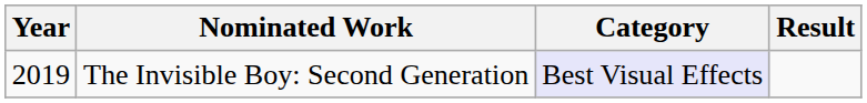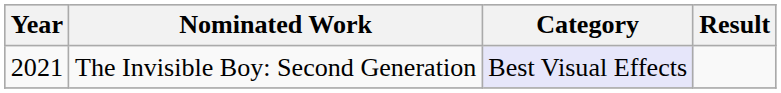 <table class="wikitable">
 <tr>
 <th>Year</th>
 <th>Nominated Work</th>
 <th>Category</th>
 <th>Result</th>
 </tr>
 <tr>
-<td>2019</td>
+<td>2021</td>
 <td>The Invisible Boy: Second Generation</td>
 <td style="background: lavender;">Best Visual Effects</td>
 <td></td>
 </tr>
 </table>
